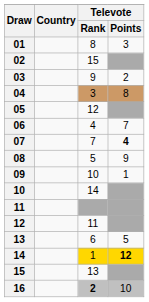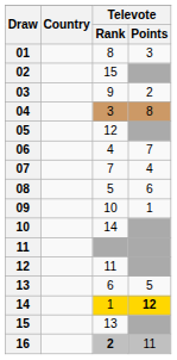 <table class="sortable wikitable collapsible plainrowheaders" style="text-align:center;">
 <tr>
 </tr>
 <tr>
 <th scope="col" rowspan="2">Draw</th>
 <th scope="col" rowspan="2">Country</th>
 <th scope="col" colspan="2">Televote</th>
 </tr>
 <tr>
 <th scope="col">Rank</th>
 <th scope="col" class="unsortable">Points</th>
 </tr>
 <tr>
 <th scope="row" style="text-align:center;">01</th>
 <td style="text-align:left;"></td>
 <td>8</td>
 <td>3</td>
 </tr>
 <tr>
 <th scope="row" style="text-align:center;">02</th>
 <td style="text-align:left;"></td>
 <td>15</td>
 <td style="background:#AAAAAA;"></td>
 </tr>
 <tr>
 <th scope="row" style="text-align:center;">03</th>
 <td style="text-align:left;"></td>
 <td>9</td>
 <td>2</td>
 </tr>
 <tr>
 <th scope="row" style="text-align:center;">04</th>
 <td style="text-align:left;"></td>
 <td style="background:#CC9966;">3</td>
 <td style="background:#CC9966;">8</td>
 </tr>
 <tr>
 <th scope="row" style="text-align:center;">05</th>
 <td style="text-align:left;"></td>
 <td>12</td>
 <td style="background:#AAAAAA;"></td>
 </tr>
 <tr>
 <th scope="row" style="text-align:center;">06</th>
 <td style="text-align:left;"></td>
 <td>4</td>
 <td>7</td>
 </tr>
 <tr>
 <th scope="row" style="text-align:center;">07</th>
 <td style="text-align:left;"></td>
 <td>7</td>
-<td><strong>4</strong></td>
+<td>4</td>
 </tr>
 <tr>
 <th scope="row" style="text-align:center;">08</th>
 <td style="text-align:left;"></td>
 <td>5</td>
-<td>9</td>
+<td>6</td>
 </tr>
 <tr>
 <th scope="row" style="text-align:center;">09</th>
 <td style="text-align:left;"></td>
 <td>10</td>
 <td>1</td>
 </tr>
 <tr>
 <th scope="row" style="text-align:center;">10</th>
 <td style="text-align:left;"></td>
 <td>14</td>
 <td style="background:#AAAAAA;"></td>
 </tr>
 <tr class=sortbottom>
 <th scope="row" style="text-align:center;">11</th>
 <td style="text-align:left;"></td>
 <td style="background:#AAAAAA;"></td>
 <td style="background:#AAAAAA;"></td>
 </tr>
 <tr>
 <th scope="row" style="text-align:center;">12</th>
 <td style="text-align:left;"></td>
 <td>11</td>
 <td style="background:#AAAAAA;"></td>
 </tr>
 <tr>
 <th scope="row" style="text-align:center;">13</th>
 <td style="text-align:left;"></td>
 <td>6</td>
 <td>5</td>
 </tr>
 <tr>
 <th scope="row" style="text-align:center;">14</th>
 <td style="text-align:left;"></td>
 <td style="background:gold;">1</td>
 <td style="background:gold;"><strong>12</strong></td>
 </tr>
 <tr>
 <th scope="row" style="text-align:center;">15</th>
 <td style="text-align:left;"></td>
 <td>13</td>
 <td style="background:#AAAAAA;"></td>
 </tr>
 <tr>
 <th scope="row" style="text-align:center;">16</th>
 <td style="text-align:left;"></td>
 <td style="background:silver;"><strong>2</strong></td>
-<td style="background:silver;">10</td>
+<td style="background:silver;">11</td>
 </tr>
 </table>
